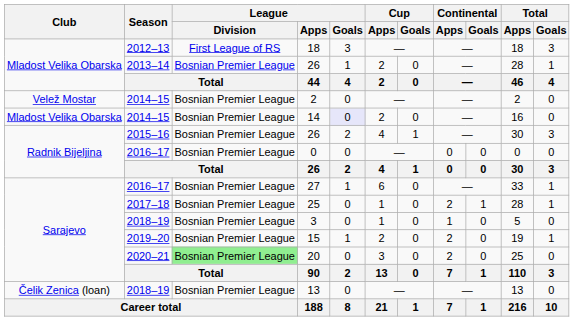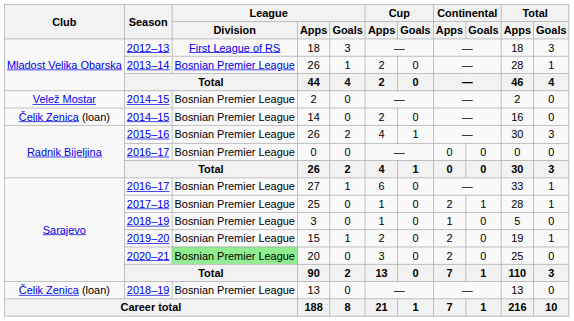 <table class=wikitable style="text-align: center;font-size:95%">
 <tr>
 <th rowspan=2>Club</th>
 <th rowspan=2>Season</th>
 <th colspan=3>League</th>
 <th colspan=2>Cup</th>
 <th colspan=2>Continental</th>
 <th colspan=2>Total</th>
 </tr>
 <tr>
 <th>Division</th>
 <th>Apps</th>
 <th>Goals</th>
 <th>Apps</th>
 <th>Goals</th>
 <th>Apps</th>
 <th>Goals</th>
 <th>Apps</th>
 <th>Goals</th>
 </tr>
 <tr>
 <td rowspan=3><a href='#'>Mladost Velika Obarska</a></td>
 <td><a href='#'>2012–13</a></td>
 <td><a href='#'>First League of RS</a></td>
 <td>18</td>
 <td>3</td>
 <td colspan=2>—</td>
 <td colspan=2>—</td>
 <td>18</td>
 <td>3</td>
 </tr>
 <tr>
 <td><a href='#'>2013–14</a></td>
 <td><a href='#'>Bosnian Premier League</a></td>
 <td>26</td>
 <td>1</td>
 <td>2</td>
 <td>0</td>
 <td colspan=2>—</td>
 <td>28</td>
 <td>1</td>
 </tr>
 <tr>
 <th colspan=2>Total</th>
 <th>44</th>
 <th>4</th>
 <th>2</th>
 <th>0</th>
 <th colspan=2>—</th>
 <th>46</th>
 <th>4</th>
 </tr>
 <tr>
 <td><a href='#'>Velež Mostar</a></td>
 <td><a href='#'>2014–15</a></td>
 <td>Bosnian Premier League</td>
 <td>2</td>
 <td>0</td>
 <td colspan=2>—</td>
 <td colspan=2>—</td>
 <td>2</td>
 <td>0</td>
 </tr>
 <tr>
-<td><a href='#'>Mladost Velika Obarska</a></td>
+<td><a href='#'>Čelik Zenica</a> (loan)</td>
 <td><a href='#'>2014–15</a></td>
 <td>Bosnian Premier League</td>
 <td>14</td>
-<td style="background: lavender;">0</td>
+<td>0</td>
 <td>2</td>
 <td>0</td>
 <td colspan=2>—</td>
 <td>16</td>
 <td>0</td>
 </tr>
 <tr>
 <td rowspan=3><a href='#'>Radnik Bijeljina</a></td>
 <td><a href='#'>2015–16</a></td>
 <td>Bosnian Premier League</td>
 <td>26</td>
 <td>2</td>
 <td>4</td>
 <td>1</td>
 <td colspan=2>—</td>
 <td>30</td>
 <td>3</td>
 </tr>
 <tr>
 <td><a href='#'>2016–17</a></td>
 <td>Bosnian Premier League</td>
 <td>0</td>
 <td>0</td>
 <td colspan=2>—</td>
 <td>0</td>
 <td>0</td>
 <td>0</td>
 <td>0</td>
 </tr>
 <tr>
 <th colspan=2>Total</th>
 <th>26</th>
 <th>2</th>
 <th>4</th>
 <th>1</th>
 <th>0</th>
 <th>0</th>
 <th>30</th>
 <th>3</th>
 </tr>
 <tr>
 <td rowspan=6><a href='#'>Sarajevo</a></td>
 <td><a href='#'>2016–17</a></td>
 <td>Bosnian Premier League</td>
 <td>27</td>
 <td>1</td>
 <td>6</td>
 <td>0</td>
 <td colspan=2>—</td>
 <td>33</td>
 <td>1</td>
 </tr>
 <tr>
 <td><a href='#'>2017–18</a></td>
 <td>Bosnian Premier League</td>
 <td>25</td>
 <td>0</td>
 <td>1</td>
 <td>0</td>
 <td>2</td>
 <td>1</td>
 <td>28</td>
 <td>1</td>
 </tr>
 <tr>
 <td><a href='#'>2018–19</a></td>
 <td>Bosnian Premier League</td>
 <td>3</td>
 <td>0</td>
 <td>1</td>
 <td>0</td>
 <td>1</td>
 <td>0</td>
 <td>5</td>
 <td>0</td>
 </tr>
 <tr>
 <td><a href='#'>2019–20</a></td>
 <td>Bosnian Premier League</td>
 <td>15</td>
 <td>1</td>
 <td>2</td>
 <td>0</td>
 <td>2</td>
 <td>0</td>
 <td>19</td>
 <td>1</td>
 </tr>
 <tr>
 <td><a href='#'>2020–21</a></td>
 <td style="background: lightgreen;">Bosnian Premier League</td>
 <td>20</td>
 <td>0</td>
 <td>3</td>
 <td>0</td>
 <td>2</td>
 <td>0</td>
 <td>25</td>
 <td>0</td>
 </tr>
 <tr>
 <th colspan=2>Total</th>
 <th>90</th>
 <th>2</th>
 <th>13</th>
 <th>0</th>
 <th>7</th>
 <th>1</th>
 <th>110</th>
 <th>3</th>
 </tr>
 <tr>
 <td><a href='#'>Čelik Zenica</a> (loan)</td>
 <td><a href='#'>2018–19</a></td>
 <td>Bosnian Premier League</td>
 <td>13</td>
 <td>0</td>
 <td colspan=2>—</td>
 <td colspan=2>—</td>
 <td>13</td>
 <td>0</td>
 </tr>
 <tr>
 <th colspan=3>Career total</th>
 <th>188</th>
 <th>8</th>
 <th>21</th>
 <th>1</th>
 <th>7</th>
 <th>1</th>
 <th>216</th>
 <th>10</th>
 </tr>
 </table>
